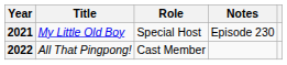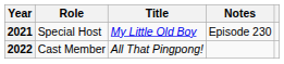 <table class="wikitable plainrowheaders sortable">
 <tr>
 <th scope="col">Year</th>
+<th scope="col">Role</th>
 <th scope="col">Title</th>
-<th scope="col">Role</th>
 <th scope="col">Notes</th>
 <th scope="col" class="unsortable"></th>
 </tr>
 <tr>
 <th scope="row">2021</th>
+<td>Special Host</td>
 <td><em><a href='#'>My Little Old Boy</a></em></td>
-<td>Special Host</td>
 <td>Episode 230</td>
 <td style="text-align:center"></td>
 </tr>
 <tr>
 <th scope="row">2022</th>
+<td>Cast Member</td>
 <td><em>All That Pingpong! </em></td>
-<td>Cast Member</td>
 <td></td>
 <td style="text-align:center"></td>
 </tr>
 </table>
